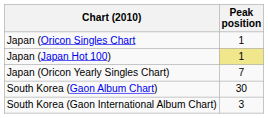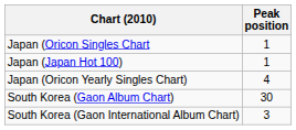 <table class="wikitable sortable">
 <tr>
 <th>Chart (2010)</th>
 <th>Peak<br>position</th>
 </tr>
 <tr>
 <td>Japan (<a href='#'>Oricon Singles Chart</a></td>
 <td align="center">1</td>
 </tr>
 <tr>
 <td>Japan (<a href='#'>Japan Hot 100</a>)</td>
-<td align="center" style="background: khaki;">1</td>
+<td align="center">1</td>
 </tr>
 <tr>
 <td>Japan (Oricon Yearly Singles Chart)</td>
-<td align="center">7</td>
+<td align="center">4</td>
 </tr>
 <tr>
 <td>South Korea (<a href='#'>Gaon Album Chart</a>)</td>
 <td align="center">30</td>
 </tr>
 <tr>
 <td>South Korea (Gaon International Album Chart)</td>
 <td align="center">3</td>
 </tr>
 </table>
